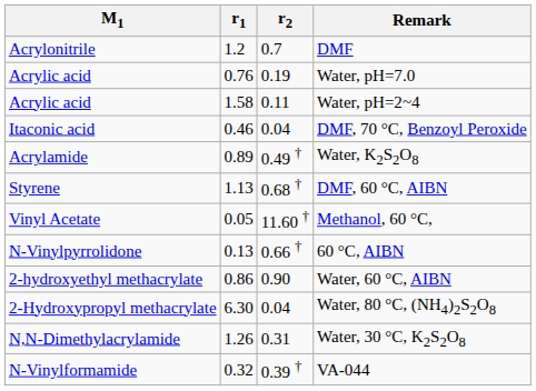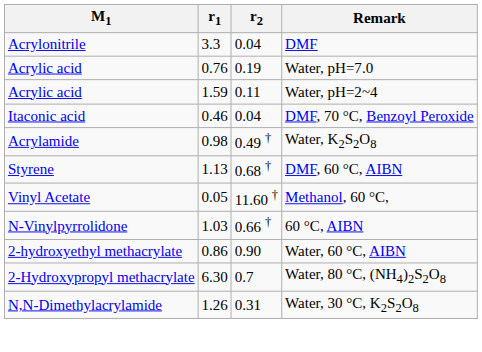 <table class="wikitable" border="1">
 <tr>
 <th>M<sub>1</sub></th>
 <th>r<sub>1</sub></th>
 <th>r<sub>2</sub></th>
 <th>Remark</th>
 </tr>
 <tr>
 <td><a href='#'>Acrylonitrile</a></td>
-<td>1.2</td>
-<td>0.7</td>
+<td>3.3</td>
+<td>0.04</td>
 <td><a href='#'>DMF</a></td>
 </tr>
 <tr>
 <td><a href='#'>Acrylic acid</a></td>
 <td>0.76</td>
 <td>0.19</td>
 <td>Water, pH=7.0</td>
 </tr>
 <tr>
 <td><a href='#'>Acrylic acid</a></td>
-<td>1.58</td>
+<td>1.59</td>
 <td>0.11</td>
 <td>Water, pH=2~4</td>
 </tr>
 <tr>
 <td><a href='#'>Itaconic acid</a></td>
 <td>0.46</td>
 <td>0.04</td>
 <td><a href='#'>DMF</a>, 70 °C, <a href='#'>Benzoyl Peroxide</a></td>
 </tr>
 <tr>
 <td><a href='#'>Acrylamide</a></td>
-<td>0.89</td>
+<td>0.98</td>
 <td>0.49 <sup>†</sup></td>
 <td>Water, K<sub>2</sub>S<sub>2</sub>O<sub>8</sub></td>
 </tr>
 <tr>
 <td><a href='#'>Styrene</a></td>
 <td>1.13</td>
 <td>0.68 <sup>†</sup></td>
 <td><a href='#'>DMF</a>, 60 °C, <a href='#'>AIBN</a></td>
 </tr>
 <tr>
 <td><a href='#'>Vinyl Acetate</a></td>
 <td>0.05</td>
 <td>11.60 <sup>†</sup></td>
 <td><a href='#'>Methanol</a>, 60 °C,</td>
 </tr>
 <tr>
 <td><a href='#'>N-Vinylpyrrolidone</a></td>
-<td>0.13</td>
+<td>1.03</td>
 <td>0.66 <sup>†</sup></td>
 <td>60 °C, <a href='#'>AIBN</a></td>
 </tr>
 <tr>
 <td><a href='#'>2-hydroxyethyl methacrylate</a></td>
 <td>0.86</td>
 <td>0.90</td>
 <td>Water, 60 °C, <a href='#'>AIBN</a></td>
 </tr>
 <tr>
 <td><a href='#'>2-Hydroxypropyl methacrylate</a></td>
 <td>6.30</td>
-<td>0.04</td>
+<td>0.7</td>
 <td>Water, 80 °C, (NH<sub>4</sub>)<sub>2</sub>S<sub>2</sub>O<sub>8</sub></td>
 </tr>
 <tr>
 <td><a href='#'>N,N-Dimethylacrylamide</a></td>
 <td>1.26</td>
 <td>0.31</td>
 <td>Water, 30 °C, K<sub>2</sub>S<sub>2</sub>O<sub>8</sub></td>
 </tr>
-<tr>
-<td><a href='#'>N-Vinylformamide</a></td>
-<td>0.32</td>
-<td>0.39 <sup>†</sup></td>
-<td>VA-044</td>
-</tr>
 </table>
